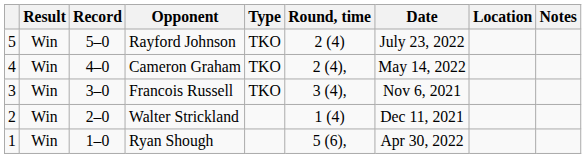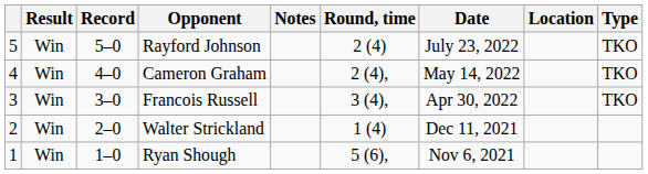 <table class="wikitable" style="text-align:center">
 <tr>
 <th></th>
 <th>Result</th>
 <th>Record</th>
 <th>Opponent</th>
-<th>Type</th>
+<th>Notes</th>
 <th>Round, time</th>
 <th>Date</th>
 <th>Location</th>
-<th>Notes</th>
+<th>Type</th>
 </tr>
 <tr>
 <td>5</td>
 <td>Win</td>
 <td>5–0</td>
 <td style="text-align:left;">Rayford Johnson</td>
-<td>TKO</td>
+<td></td>
 <td>2 (4)</td>
 <td>July 23, 2022</td>
 <td style="text-align:left;"></td>
-<td></td>
+<td>TKO</td>
 </tr>
 <tr>
 <td>4</td>
 <td>Win</td>
 <td>4–0</td>
 <td style="text-align:left;">Cameron Graham</td>
-<td>TKO</td>
+<td></td>
 <td>2 (4), </td>
 <td>May 14, 2022</td>
 <td style="text-align:left;"></td>
-<td></td>
+<td>TKO</td>
 </tr>
 <tr>
 <td>3</td>
 <td>Win</td>
 <td>3–0</td>
 <td style="text-align:left;">Francois Russell</td>
+<td></td>
+<td>3 (4), </td>
+<td>Apr 30, 2022</td>
+<td style="text-align:left;"></td>
 <td>TKO</td>
-<td>3 (4), </td>
-<td>Nov 6, 2021</td>
-<td style="text-align:left;"></td>
-<td></td>
 </tr>
 <tr>
 <td>2</td>
 <td>Win</td>
 <td>2–0</td>
 <td style="text-align:left;">Walter Strickland</td>
 <td></td>
 <td>1 (4)</td>
 <td>Dec 11, 2021</td>
 <td style="text-align:left;"></td>
 <td></td>
 </tr>
 <tr>
 <td>1</td>
 <td>Win</td>
 <td>1–0</td>
 <td style="text-align:left;">Ryan Shough</td>
 <td></td>
 <td>5 (6), </td>
-<td>Apr 30, 2022</td>
+<td>Nov 6, 2021</td>
 <td style="text-align:left;"></td>
 <td></td>
 </tr>
 </table>
